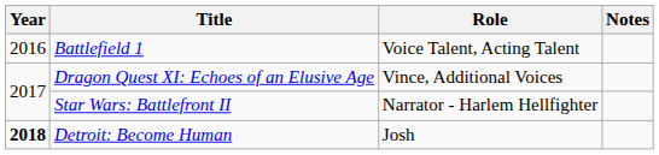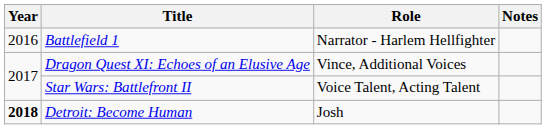 <table class="wikitable">
 <tr>
 <th>Year</th>
 <th>Title</th>
 <th>Role</th>
 <th>Notes</th>
 </tr>
 <tr>
 <td>2016</td>
 <td><em><a href='#'>Battlefield 1</a></em></td>
-<td>Voice Talent, Acting Talent</td>
+<td>Narrator - Harlem Hellfighter</td>
 <td></td>
 </tr>
 <tr>
 <td rowspan="2">2017</td>
 <td><em><a href='#'>Dragon Quest XI: Echoes of an Elusive Age</a></em></td>
 <td>Vince, Additional Voices</td>
 <td></td>
 </tr>
 <tr>
 <td><em><a href='#'>Star Wars: Battlefront II</a></em></td>
-<td>Narrator - Harlem Hellfighter</td>
+<td>Voice Talent, Acting Talent</td>
 <td></td>
 </tr>
 <tr>
 <td><strong>2018</strong></td>
 <td><em><a href='#'>Detroit: Become Human</a></em></td>
 <td>Josh</td>
 <td></td>
 </tr>
 </table>
